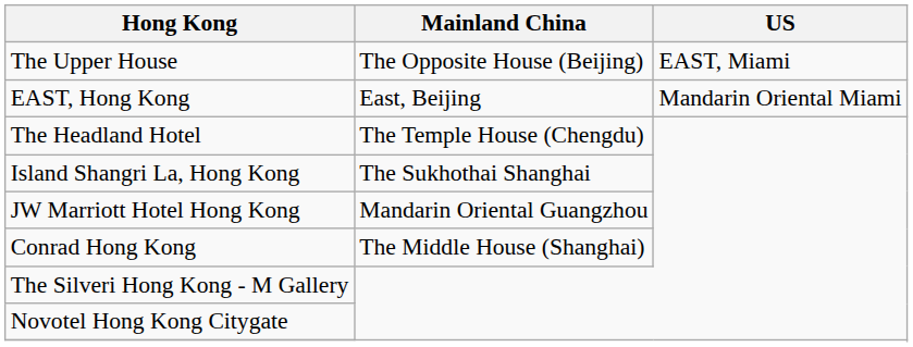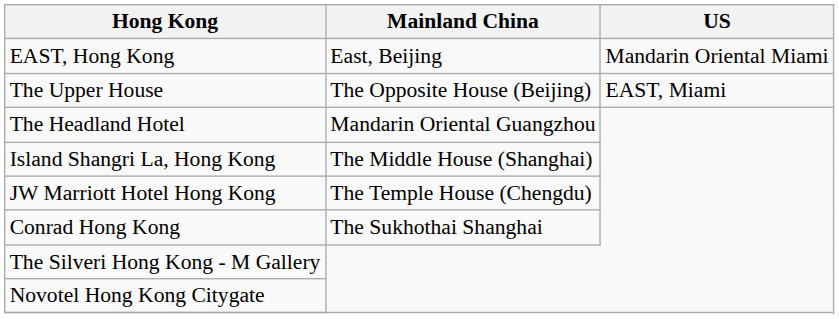 <table class="wikitable">
 <tr>
 <th>Hong Kong</th>
 <th>Mainland China</th>
 <th>US</th>
 </tr>
 <tr>
+<td>EAST, Hong Kong</td>
+<td>East, Beijing</td>
+<td>Mandarin Oriental Miami</td>
+</tr>
+<tr>
 <td>The Upper House</td>
 <td>The Opposite House (Beijing)</td>
 <td>EAST, Miami</td>
 </tr>
 <tr>
-<td>EAST, Hong Kong</td>
-<td>East, Beijing</td>
-<td>Mandarin Oriental Miami</td>
+<td>The Headland Hotel</td>
+<td>Mandarin Oriental Guangzhou</td>
 </tr>
 <tr>
-<td>The Headland Hotel</td>
+<td>Island Shangri La, Hong Kong</td>
+<td>The Middle House (Shanghai)</td>
+</tr>
+<tr>
+<td>JW Marriott Hotel Hong Kong</td>
 <td>The Temple House (Chengdu)</td>
 </tr>
 <tr>
-<td>Island Shangri La, Hong Kong</td>
+<td>Conrad Hong Kong</td>
 <td>The Sukhothai Shanghai</td>
-</tr>
-<tr>
-<td>JW Marriott Hotel Hong Kong</td>
-<td>Mandarin Oriental Guangzhou</td>
-</tr>
-<tr>
-<td>Conrad Hong Kong</td>
-<td>The Middle House (Shanghai)</td>
 </tr>
 <tr>
 <td>The Silveri Hong Kong - M Gallery</td>
 </tr>
 <tr>
 <td>Novotel Hong Kong Citygate</td>
 </tr>
 <tr>
 </tr>
 </table>
